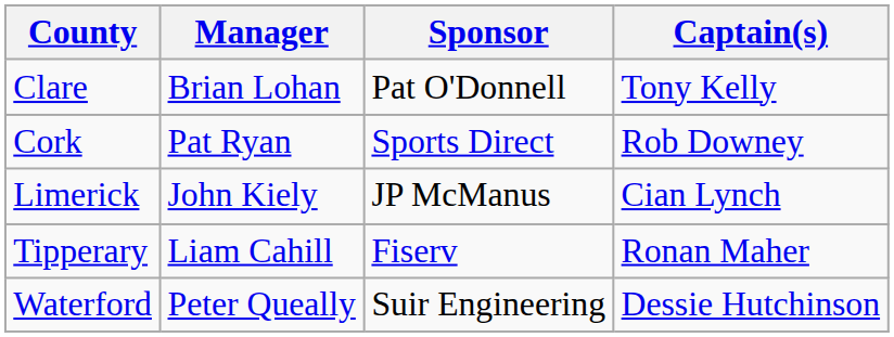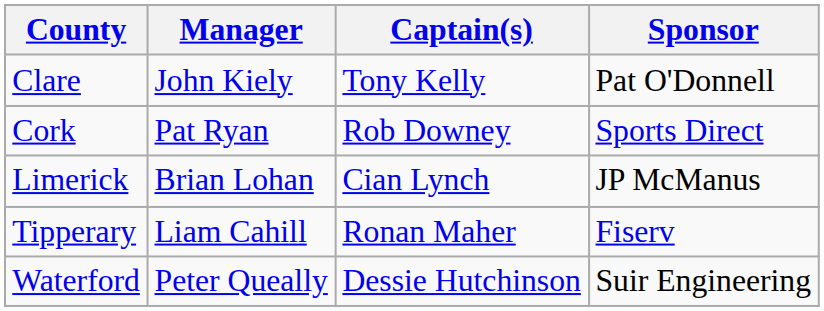 <table class="wikitable">
 <tr>
 <th><a href='#'>County</a></th>
 <th><a href='#'>Manager</a></th>
+<th><a href='#'>Captain(s)</a></th>
 <th><a href='#'>Sponsor</a></th>
-<th><a href='#'>Captain(s)</a></th>
 </tr>
 <tr>
 <td> <a href='#'>Clare</a></td>
-<td><a href='#'>Brian Lohan</a></td>
+<td><a href='#'>John Kiely</a></td>
+<td><a href='#'>Tony Kelly</a></td>
 <td>Pat O'Donnell</td>
-<td><a href='#'>Tony Kelly</a></td>
 </tr>
 <tr>
 <td> <a href='#'>Cork</a></td>
 <td><a href='#'>Pat Ryan</a></td>
+<td><a href='#'>Rob Downey</a></td>
 <td><a href='#'>Sports Direct</a></td>
-<td><a href='#'>Rob Downey</a></td>
 </tr>
 <tr>
 <td> <a href='#'>Limerick</a></td>
-<td><a href='#'>John Kiely</a></td>
+<td><a href='#'>Brian Lohan</a></td>
+<td><a href='#'>Cian Lynch</a></td>
 <td>JP McManus</td>
-<td><a href='#'>Cian Lynch</a></td>
 </tr>
 <tr>
 <td> <a href='#'>Tipperary</a></td>
 <td><a href='#'>Liam Cahill</a></td>
+<td><a href='#'>Ronan Maher</a></td>
 <td><a href='#'>Fiserv</a></td>
-<td><a href='#'>Ronan Maher</a></td>
 </tr>
 <tr>
 <td> <a href='#'>Waterford</a></td>
 <td><a href='#'>Peter Queally</a></td>
+<td><a href='#'>Dessie Hutchinson</a></td>
 <td>Suir Engineering</td>
-<td><a href='#'>Dessie Hutchinson</a></td>
 </tr>
 </table>
